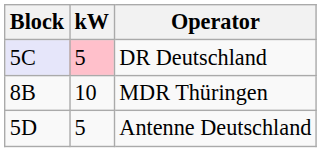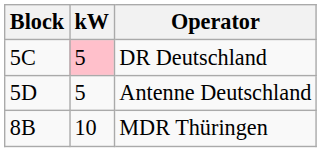 <table class="wikitable sortable">
 <tr>
 <th>Block</th>
 <th>kW</th>
 <th>Operator</th>
 </tr>
 <tr>
-<td style="background: lavender;">5C</td>
+<td>5C</td>
 <td style="background: pink;">5</td>
 <td>DR Deutschland</td>
+</tr>
+<tr>
+<td>5D</td>
+<td>5</td>
+<td>Antenne Deutschland</td>
 </tr>
 <tr>
 <td>8B</td>
 <td>10</td>
 <td>MDR Thüringen</td>
 </tr>
-<tr>
-<td>5D</td>
-<td>5</td>
-<td>Antenne Deutschland</td>
-</tr>
 </table>
